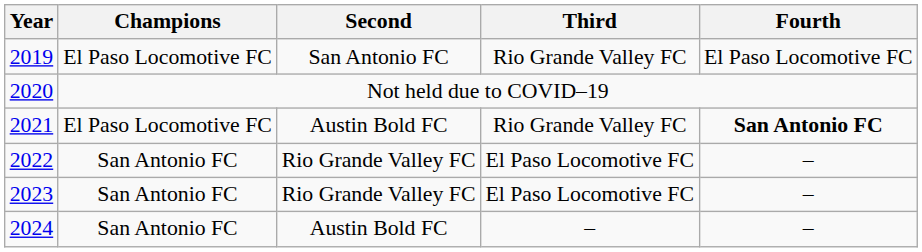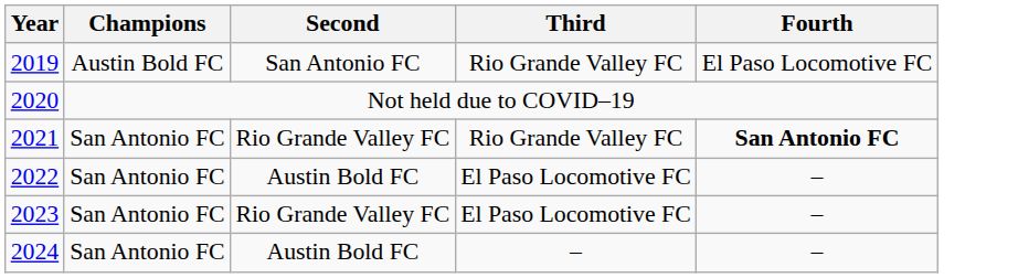 <table class="wikitable" style="text-align:center">
 <tr>
 <th>Year</th>
 <th>Champions</th>
 <th>Second</th>
 <th>Third</th>
 <th>Fourth</th>
 </tr>
 <tr>
 <td><a href='#'>2019</a></td>
-<td>El Paso Locomotive FC</td>
+<td>Austin Bold FC</td>
 <td>San Antonio FC</td>
 <td>Rio Grande Valley FC</td>
 <td>El Paso Locomotive FC</td>
 </tr>
 <tr>
 <td><a href='#'>2020</a></td>
 <td colspan="4">Not held due to COVID–19</td>
 </tr>
 <tr>
 <td><a href='#'>2021</a></td>
-<td>El Paso Locomotive FC</td>
-<td>Austin Bold FC</td>
+<td>San Antonio FC</td>
+<td>Rio Grande Valley FC</td>
 <td>Rio Grande Valley FC</td>
 <td><strong>San Antonio FC</strong></td>
 </tr>
 <tr>
 <td><a href='#'>2022</a></td>
 <td>San Antonio FC</td>
-<td>Rio Grande Valley FC</td>
+<td>Austin Bold FC</td>
 <td>El Paso Locomotive FC</td>
 <td>–</td>
 </tr>
 <tr>
 <td><a href='#'>2023</a></td>
 <td>San Antonio FC</td>
 <td>Rio Grande Valley FC</td>
 <td>El Paso Locomotive FC</td>
 <td>–</td>
 </tr>
 <tr>
 <td><a href='#'>2024</a></td>
 <td>San Antonio FC</td>
 <td>Austin Bold FC</td>
 <td>–</td>
 <td>–</td>
 </tr>
 </table>
